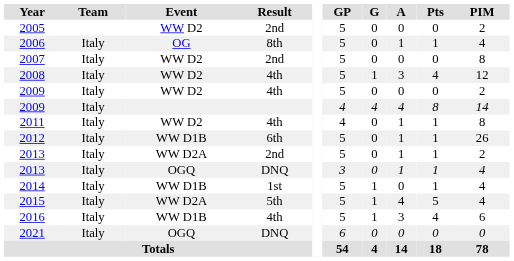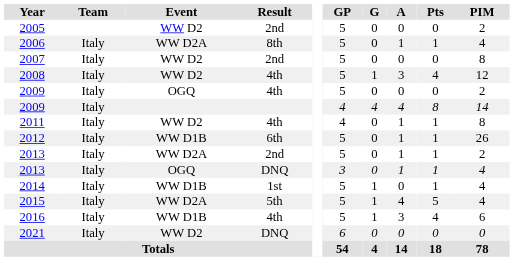 <table border="0" cellpadding="1" cellspacing="0" style="text-align:center; width:40em">
 <tr ALIGN="centre" bgcolor="#e0e0e0">
 <th>Year</th>
 <th>Team</th>
 <th>Event</th>
 <th>Result</th>
 <th rowspan="71" bgcolor="#ffffff"> </th>
 <th>GP</th>
 <th>G</th>
 <th>A</th>
 <th>Pts</th>
 <th>PIM</th>
 </tr>
 <tr>
 <td><a href='#'>2005</a></td>
 <td></td>
 <td><a href='#'>WW</a> D2</td>
 <td>2nd</td>
 <td>5</td>
 <td>0</td>
 <td>0</td>
 <td>0</td>
 <td>2</td>
 </tr>
 <tr bgcolor="#f0f0f0">
 <td><a href='#'>2006</a></td>
 <td>Italy</td>
-<td><a href='#'>OG</a></td>
+<td>WW D2A</td>
 <td>8th</td>
 <td>5</td>
 <td>0</td>
 <td>1</td>
 <td>1</td>
 <td>4</td>
 </tr>
 <tr>
 <td><a href='#'>2007</a></td>
 <td>Italy</td>
 <td>WW D2</td>
 <td>2nd</td>
 <td>5</td>
 <td>0</td>
 <td>0</td>
 <td>0</td>
 <td>8</td>
 </tr>
 <tr bgcolor="#f0f0f0">
 <td><a href='#'>2008</a></td>
 <td>Italy</td>
 <td>WW D2</td>
 <td>4th</td>
 <td>5</td>
 <td>1</td>
 <td>3</td>
 <td>4</td>
 <td>12</td>
 </tr>
 <tr>
 <td><a href='#'>2009</a></td>
 <td>Italy</td>
-<td>WW D2</td>
+<td>OGQ</td>
 <td>4th</td>
 <td>5</td>
 <td>0</td>
 <td>0</td>
 <td>0</td>
 <td>2</td>
 </tr>
 <tr bgcolor="#f0f0f0">
 <td><a href='#'>2009</a></td>
 <td>Italy</td>
 <td></td>
 <td></td>
 <td><em>4</em></td>
 <td><em>4</em></td>
 <td><em>4</em></td>
 <td><em>8</em></td>
 <td><em>14</em></td>
 </tr>
 <tr>
 <td><a href='#'>2011</a></td>
 <td>Italy</td>
 <td>WW D2</td>
 <td>4th</td>
 <td>4</td>
 <td>0</td>
 <td>1</td>
 <td>1</td>
 <td>8</td>
 </tr>
 <tr bgcolor="#f0f0f0">
 <td><a href='#'>2012</a></td>
 <td>Italy</td>
 <td>WW D1B</td>
 <td>6th</td>
 <td>5</td>
 <td>0</td>
 <td>1</td>
 <td>1</td>
 <td>26</td>
 </tr>
 <tr>
 <td><a href='#'>2013</a></td>
 <td>Italy</td>
 <td>WW D2A</td>
 <td>2nd</td>
 <td>5</td>
 <td>0</td>
 <td>1</td>
 <td>1</td>
 <td>2</td>
 </tr>
 <tr bgcolor="#f0f0f0">
 <td><a href='#'>2013</a></td>
 <td>Italy</td>
 <td>OGQ</td>
 <td>DNQ</td>
 <td><em>3</em></td>
 <td><em>0</em></td>
 <td><em>1</em></td>
 <td><em>1</em></td>
 <td><em>4</em></td>
 </tr>
 <tr>
 <td><a href='#'>2014</a></td>
 <td>Italy</td>
 <td>WW D1B</td>
 <td>1st</td>
 <td>5</td>
 <td>1</td>
 <td>0</td>
 <td>1</td>
 <td>4</td>
 </tr>
 <tr bgcolor="#f0f0f0">
 <td><a href='#'>2015</a></td>
 <td>Italy</td>
 <td>WW D2A</td>
 <td>5th</td>
 <td>5</td>
 <td>1</td>
 <td>4</td>
 <td>5</td>
 <td>4</td>
 </tr>
 <tr>
 <td><a href='#'>2016</a></td>
 <td>Italy</td>
 <td>WW D1B</td>
 <td>4th</td>
 <td>5</td>
 <td>1</td>
 <td>3</td>
 <td>4</td>
 <td>6</td>
 </tr>
 <tr bgcolor="#f0f0f0">
 <td><a href='#'>2021</a></td>
 <td>Italy</td>
-<td>OGQ</td>
+<td>WW D2</td>
 <td>DNQ</td>
 <td><em>6</em></td>
 <td><em>0</em></td>
 <td><em>0</em></td>
 <td><em>0</em></td>
 <td><em>0</em></td>
 </tr>
 <tr align="centre" bgcolor="#e0e0e0">
 <th colspan="4">Totals</th>
 <th>54</th>
 <th>4</th>
 <th>14</th>
 <th>18</th>
 <th>78</th>
 </tr>
 </table>
